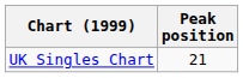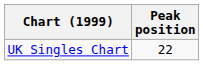 <table class="wikitable">
 <tr>
 <th>Chart (1999)</th>
 <th>Peak<br>position</th>
 </tr>
 <tr>
 <td><a href='#'>UK Singles Chart</a></td>
-<td align="center">21</td>
+<td align="center">22</td>
 </tr>
 </table>
